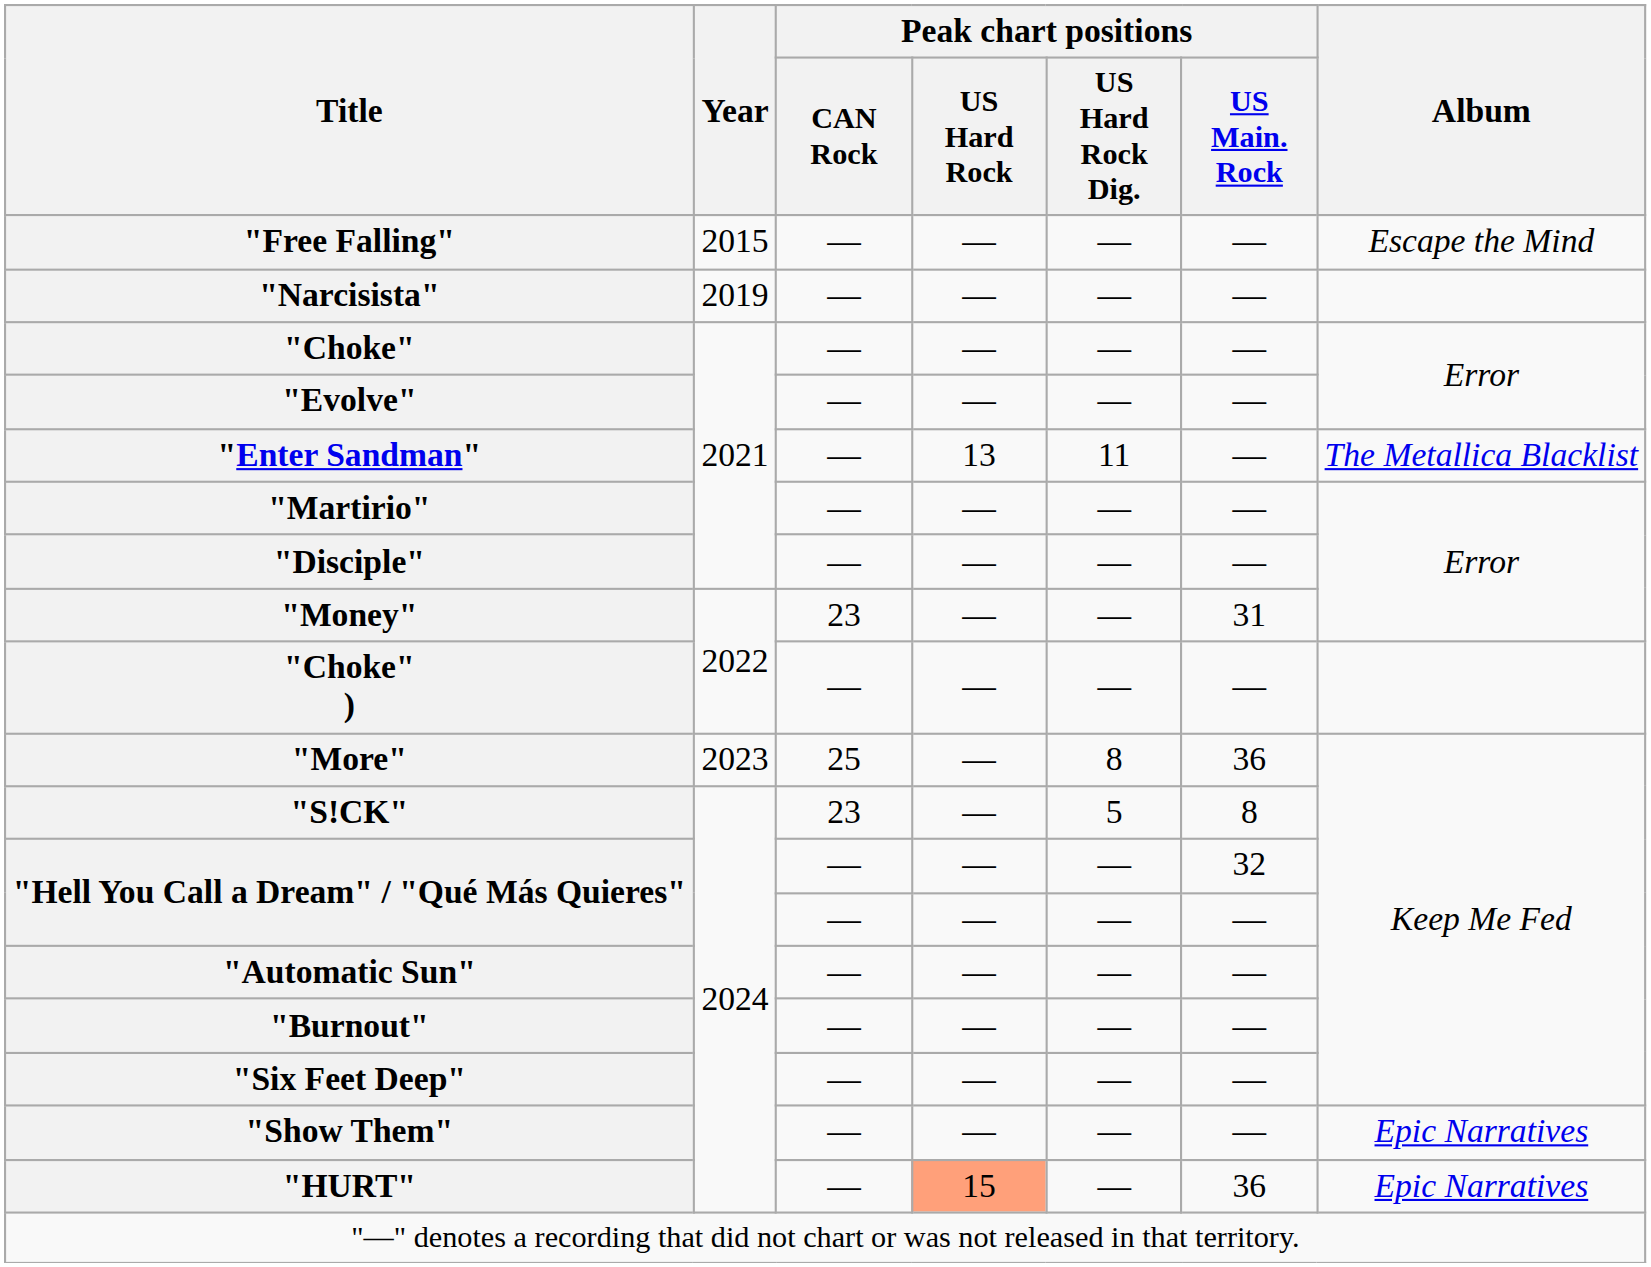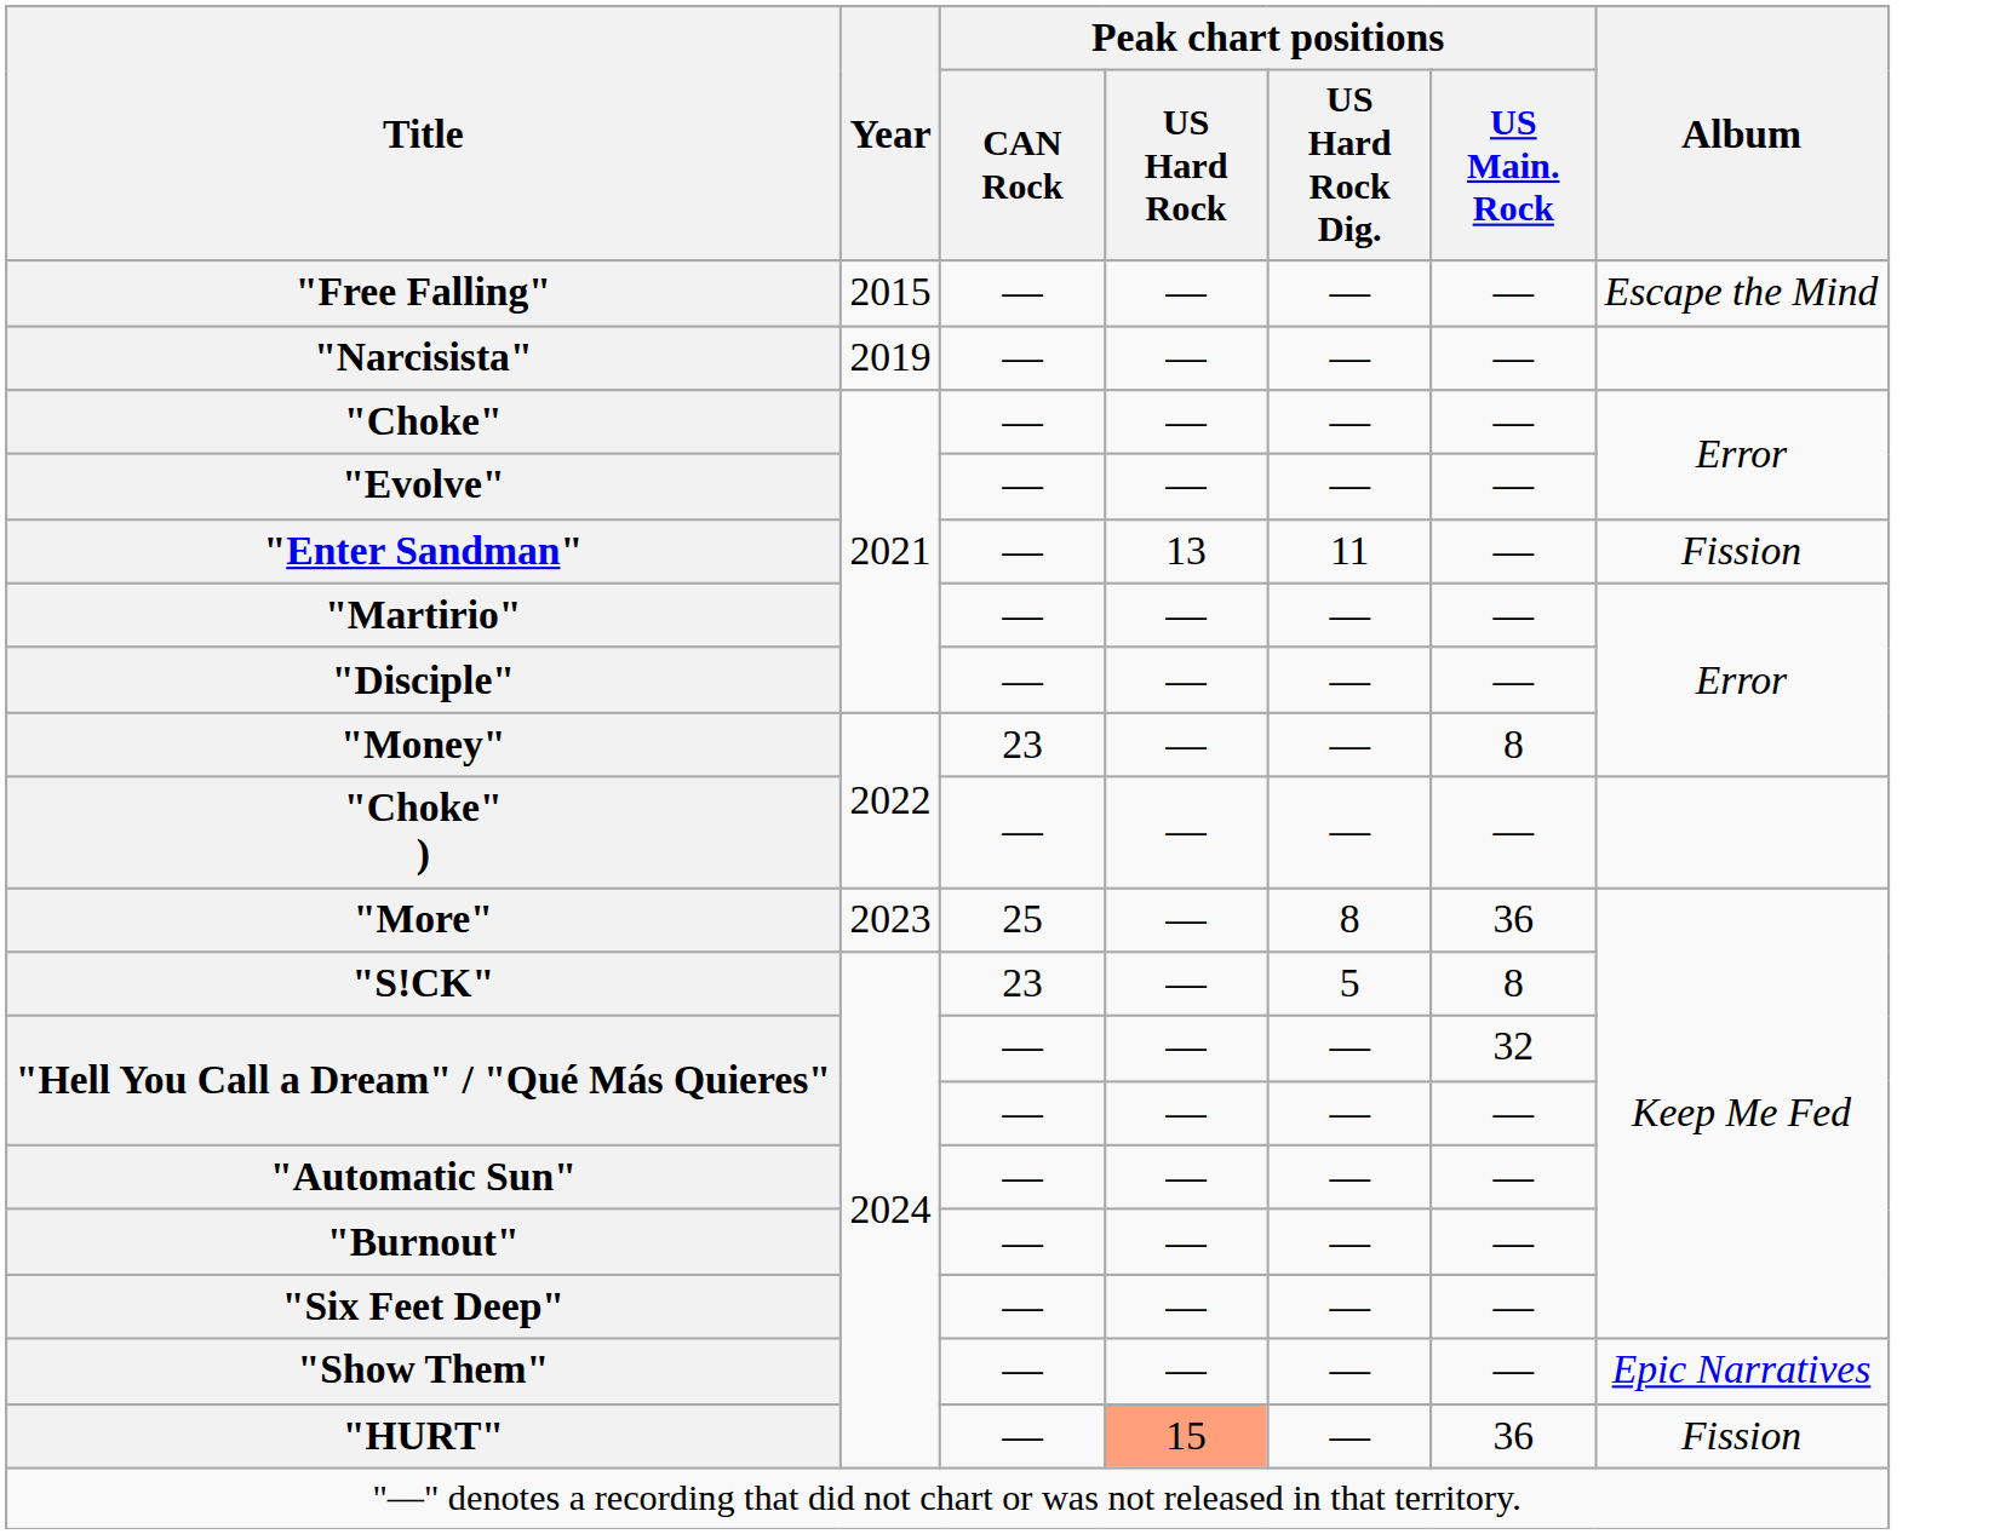 <table class="wikitable plainrowheaders">
 <tr>
 <th scope="col" rowspan="2">Title</th>
 <th scope="col" rowspan="2">Year</th>
 <th scope="col" colspan="4">Peak chart positions</th>
 <th scope="col" rowspan="2">Album</th>
 </tr>
 <tr>
 <th scope="col" style="width:4em;font-size:90%">CAN<br>Rock<br></th>
 <th scope="col" style="width:4em;font-size:90%">US<br>Hard<br>Rock<br></th>
 <th scope="col" style="width:4em;font-size:90%">US<br>Hard<br>Rock<br>Dig.<br></th>
 <th scope="col" style="width:4em;font-size:90%"><a href='#'>US<br>Main.<br>Rock</a><br></th>
 </tr>
 <tr>
 <th scope="row">"Free Falling"</th>
 <td>2015</td>
 <td align="center">—</td>
 <td align="center">—</td>
 <td align="center">—</td>
 <td align="center">—</td>
 <td align="center"><em>Escape the Mind</em></td>
 </tr>
 <tr>
 <th scope="row">"Narcisista"</th>
 <td>2019</td>
 <td align="center">—</td>
 <td align="center">—</td>
 <td align="center">—</td>
 <td align="center">—</td>
 <td></td>
 </tr>
 <tr>
 <th scope="row">"Choke"</th>
 <td rowspan="5">2021</td>
 <td align="center">—</td>
 <td align="center">—</td>
 <td align="center">—</td>
 <td align="center">—</td>
 <td align="center" rowspan="2"><em>Error</em></td>
 </tr>
 <tr>
 <th scope="row">"Evolve"</th>
 <td align="center">—</td>
 <td align="center">—</td>
 <td align="center">—</td>
 <td align="center">—</td>
 </tr>
 <tr>
 <th scope="row">"<a href='#'>Enter Sandman</a>"<br> </th>
 <td align="center">—</td>
 <td align="center">13</td>
 <td align="center">11</td>
 <td align="center">—</td>
-<td align="center"><em><a href='#'>The Metallica Blacklist</a></em></td>
+<td align="center"><em>Fission</em></td>
 </tr>
 <tr>
 <th scope="row">"Martirio"</th>
 <td align="center">—</td>
 <td align="center">—</td>
 <td align="center">—</td>
 <td align="center">—</td>
 <td align="center" rowspan="3"><em>Error</em></td>
 </tr>
 <tr>
 <th scope="row">"Disciple"</th>
 <td align="center">—</td>
 <td align="center">—</td>
 <td align="center">—</td>
 <td align="center">—</td>
 </tr>
 <tr>
 <th scope="row">"Money"</th>
 <td rowspan="2">2022</td>
 <td align="center">23</td>
 <td align="center">—</td>
 <td align="center">—</td>
-<td align="center">31</td>
+<td align="center">8</td>
 </tr>
 <tr>
 <th scope="row">"Choke"<br> )</th>
 <td align="center">—</td>
 <td align="center">—</td>
 <td align="center">—</td>
 <td align="center">—</td>
 <td></td>
 </tr>
 <tr>
 <th scope="row">"More"</th>
 <td>2023</td>
 <td align="center">25</td>
 <td align="center">—</td>
 <td align="center">8</td>
 <td align="center">36</td>
 <td align="center" rowspan="7"><em>Keep Me Fed</em></td>
 </tr>
 <tr>
 <th scope="row">"S!CK"</th>
 <td rowspan="8">2024</td>
 <td align="center">23</td>
 <td align="center">—</td>
 <td align="center">5</td>
 <td align="center">8</td>
 </tr>
 <tr>
 <th scope="row" rowspan="2">"Hell You Call a Dream" / "Qué Más Quieres"</th>
 <td align="center">—</td>
 <td align="center">—</td>
 <td align="center">—</td>
 <td align="center">32</td>
 </tr>
 <tr>
 <td align="center">—</td>
 <td align="center">—</td>
 <td align="center">—</td>
 <td align="center">—</td>
 </tr>
 <tr>
 <th scope="row">"Automatic Sun"</th>
 <td align="center">—</td>
 <td align="center">—</td>
 <td align="center">—</td>
 <td align="center">—</td>
 </tr>
 <tr>
 <th scope="row">"Burnout"</th>
 <td align="center">—</td>
 <td align="center">—</td>
 <td align="center">—</td>
 <td align="center">—</td>
 </tr>
 <tr>
 <th scope="row">"Six Feet Deep"</th>
 <td align="center">—</td>
 <td align="center">—</td>
 <td align="center">—</td>
 <td align="center">—</td>
 </tr>
 <tr>
 <th scope="row">"Show Them"<br> </th>
 <td align="center">—</td>
 <td align="center">—</td>
 <td align="center">—</td>
 <td align="center">—</td>
 <td align="center"><em><a href='#'>Epic Narratives</a></em></td>
 </tr>
 <tr>
 <th scope="row">"HURT"<br> </th>
 <td align="center">—</td>
 <td align="center" style="background: lightsalmon;">15</td>
 <td align="center">—</td>
 <td align="center">36</td>
-<td align="center"><em><a href='#'>Epic Narratives</a></em></td>
+<td align="center"><em>Fission</em></td>
 </tr>
 <tr>
 <td align="center" colspan="8" style="font-size:90%">"—" denotes a recording that did not chart or was not released in that territory.</td>
 </tr>
 </table>
